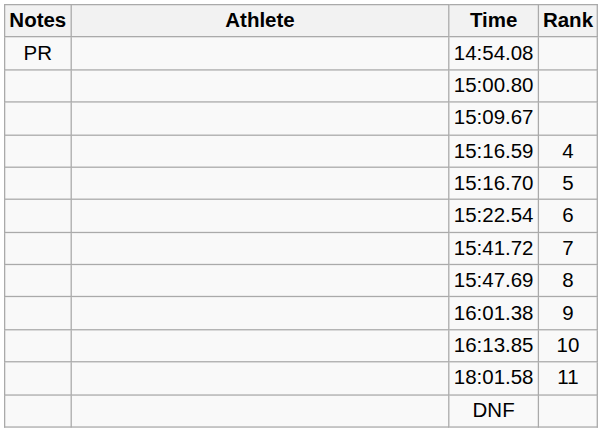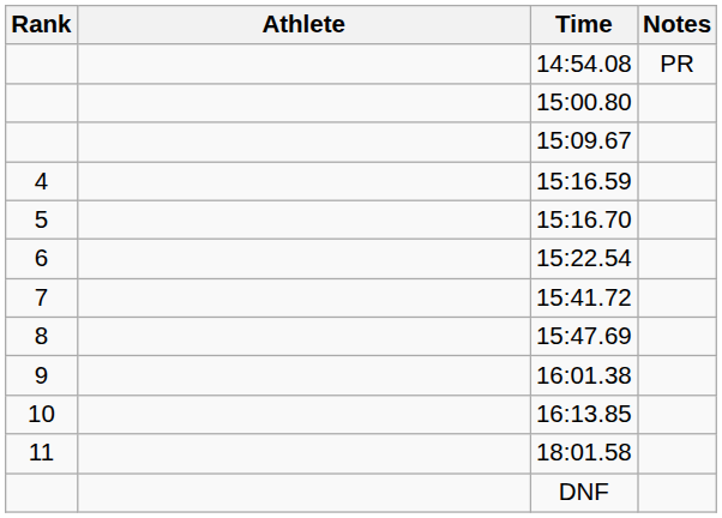 <table class="wikitable" style="text-align:center">
 <tr>
-<th>Notes</th>
+<th>Rank</th>
 <th Style="width:18em">Athlete</th>
 <th>Time</th>
-<th>Rank</th>
+<th>Notes</th>
 </tr>
 <tr>
-<td>PR</td>
+<td></td>
 <td style="text-align:left"></td>
 <td>14:54.08</td>
-<td></td>
+<td>PR</td>
 </tr>
 <tr>
 <td></td>
 <td style="text-align:left"></td>
 <td>15:00.80</td>
 <td></td>
 </tr>
 <tr>
 <td></td>
 <td style="text-align:left"></td>
 <td>15:09.67</td>
 <td></td>
 </tr>
 <tr>
-<td></td>
+<td>4</td>
 <td style="text-align:left"></td>
 <td>15:16.59</td>
-<td>4</td>
+<td></td>
 </tr>
 <tr>
-<td></td>
+<td>5</td>
 <td style="text-align:left"></td>
 <td>15:16.70</td>
-<td>5</td>
+<td></td>
 </tr>
 <tr>
-<td></td>
+<td>6</td>
 <td style="text-align:left"></td>
 <td>15:22.54</td>
-<td>6</td>
+<td></td>
 </tr>
 <tr>
-<td></td>
+<td>7</td>
 <td style="text-align:left"></td>
 <td>15:41.72</td>
-<td>7</td>
+<td></td>
 </tr>
 <tr>
-<td></td>
+<td>8</td>
 <td style="text-align:left"></td>
 <td>15:47.69</td>
-<td>8</td>
+<td></td>
 </tr>
 <tr>
-<td></td>
+<td>9</td>
 <td style="text-align:left"></td>
 <td>16:01.38</td>
-<td>9</td>
+<td></td>
 </tr>
 <tr>
-<td></td>
+<td>10</td>
 <td style="text-align:left"></td>
 <td>16:13.85</td>
-<td>10</td>
+<td></td>
 </tr>
 <tr>
-<td></td>
+<td>11</td>
 <td style="text-align:left"></td>
 <td>18:01.58</td>
-<td>11</td>
+<td></td>
 </tr>
 <tr>
 <td></td>
 <td style="text-align:left"></td>
 <td>DNF</td>
 <td></td>
 </tr>
 </table>
